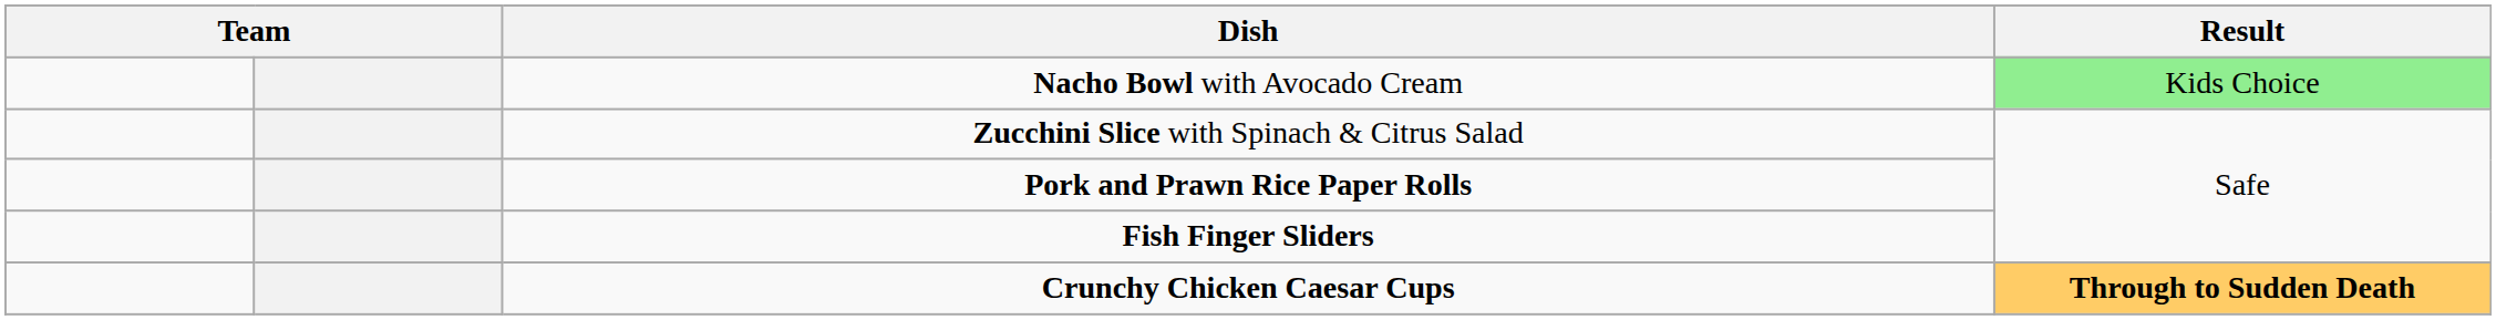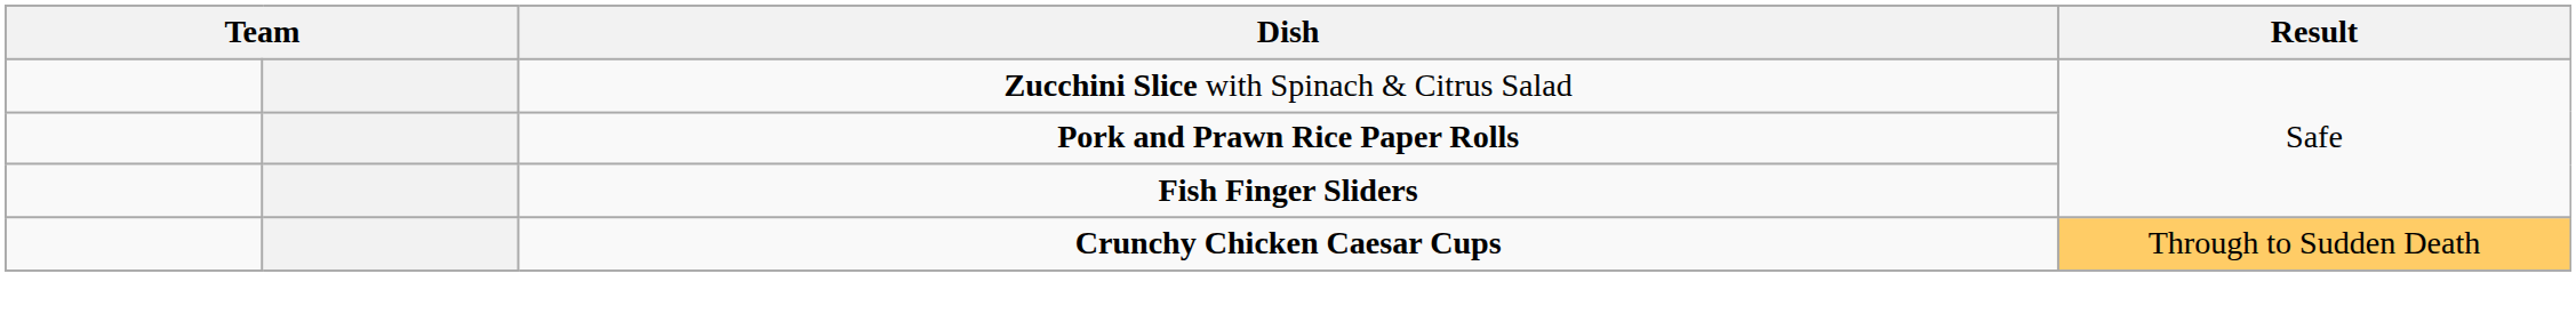 <table class="wikitable plainrowheaders" style="text-align:center; font-size:90%; width:80em; margin-left: auto; margin-right: auto; border: none;">
 <tr>
 <th style="width:20%;" colspan="2">Team</th>
 <th style="width:60%;">Dish</th>
 <th style="width:20%;">Result</th>
-</tr>
-<tr>
-<td></td>
-<th></th>
-<td><strong>Nacho Bowl</strong> with Avocado Cream</td>
-<td style="background:lightgreen">Kids Choice</td>
 </tr>
 <tr>
 <td></td>
 <th></th>
 <td><strong>Zucchini Slice</strong> with Spinach & Citrus Salad</td>
 <td rowspan="3">Safe</td>
 </tr>
 <tr>
 <td></td>
 <th></th>
 <td><strong>Pork and Prawn Rice Paper Rolls</strong></td>
 </tr>
 <tr>
 <td></td>
 <th></th>
 <td><strong>Fish Finger Sliders</strong></td>
 </tr>
 <tr>
 <td></td>
 <th></th>
 <td><strong>Crunchy Chicken Caesar Cups</strong></td>
-<td style="background:#FFCC66"><strong>Through to Sudden Death</strong></td>
+<td style="background:#FFCC66">Through to Sudden Death</td>
 </tr>
 </table>
